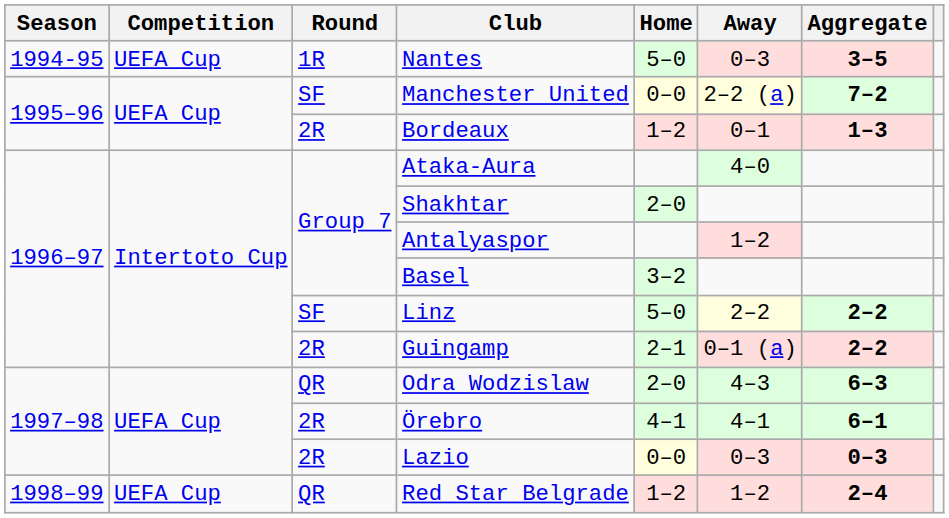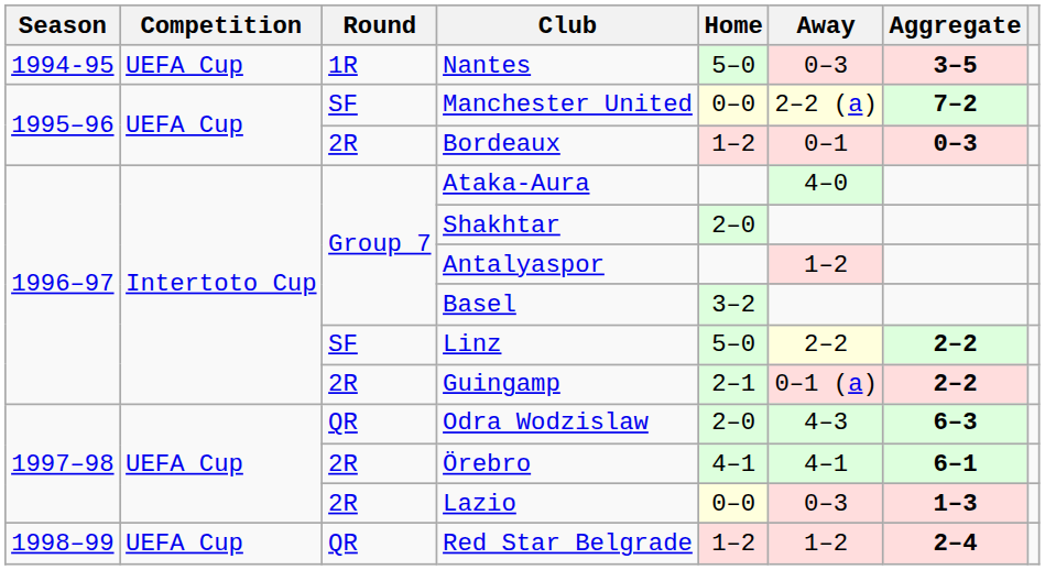 <table class="wikitable">
 <tr>
 <th>Season</th>
 <th>Competition</th>
 <th>Round</th>
 <th>Club</th>
 <th>Home</th>
 <th>Away</th>
 <th>Aggregate</th>
 <th></th>
 </tr>
 <tr>
 <td><a href='#'>1994-95</a></td>
 <td><a href='#'>UEFA Cup</a></td>
 <td><a href='#'>1R</a></td>
 <td> <a href='#'>Nantes</a></td>
 <td bgcolor="#ddffdd" style="text-align: center;">5–0</td>
 <td bgcolor="#ffdddd" style="text-align: center;">0–3</td>
 <td bgcolor="#ffdddd" style="text-align: center;"><strong>3–5</strong></td>
 <td></td>
 </tr>
 <tr>
 <td rowspan="2"><a href='#'>1995–96</a></td>
 <td rowspan="2"><a href='#'>UEFA Cup</a></td>
 <td><a href='#'>SF</a></td>
 <td> <a href='#'>Manchester United</a></td>
 <td bgcolor="#ffffdd" style="text-align: center;">0–0</td>
 <td bgcolor="#ffffdd" style="text-align: center;">2–2 (<a href='#'>a</a>)</td>
 <td bgcolor="#ddffdd" style="text-align: center;"><strong>7–2</strong></td>
 <td></td>
 </tr>
 <tr>
 <td><a href='#'>2R</a></td>
 <td> <a href='#'>Bordeaux</a></td>
 <td bgcolor="#ffdddd" style="text-align: center;">1–2</td>
 <td bgcolor="#ffdddd" style="text-align: center;">0–1</td>
-<td bgcolor="#ffdddd" style="text-align: center;"><strong>1–3</strong></td>
+<td bgcolor="#ffdddd" style="text-align: center;"><strong>0–3</strong></td>
 <td></td>
 </tr>
 <tr>
 <td rowspan="6"><a href='#'>1996–97</a></td>
 <td rowspan="6"><a href='#'>Intertoto Cup</a></td>
 <td rowspan="4"><a href='#'>Group 7</a></td>
 <td> <a href='#'>Ataka-Aura</a></td>
 <td></td>
 <td bgcolor="#ddffdd" style="text-align: center;">4–0</td>
 <td></td>
 <td></td>
 </tr>
 <tr>
 <td> <a href='#'>Shakhtar</a></td>
 <td bgcolor="#ddffdd" style="text-align: center;">2–0</td>
 <td></td>
 <td></td>
 <td></td>
 </tr>
 <tr>
 <td> <a href='#'>Antalyaspor</a></td>
 <td></td>
 <td bgcolor="#ffdddd" style="text-align: center;">1–2</td>
 <td></td>
 <td></td>
 </tr>
 <tr>
 <td> <a href='#'>Basel</a></td>
 <td bgcolor="#ddffdd" style="text-align: center;">3–2</td>
 <td></td>
 <td></td>
 <td></td>
 </tr>
 <tr>
 <td><a href='#'>SF</a></td>
 <td> <a href='#'>Linz</a></td>
 <td bgcolor="#ddffdd" style="text-align: center;">5–0</td>
 <td bgcolor="#ffffdd" style="text-align: center;">2–2</td>
 <td bgcolor="#ddffdd" style="text-align: center;"><strong>2–2</strong></td>
 <td></td>
 </tr>
 <tr>
 <td><a href='#'>2R</a></td>
 <td> <a href='#'>Guingamp</a></td>
 <td bgcolor="#ddffdd" style="text-align: center;">2–1</td>
 <td bgcolor="#ffdddd" style="text-align: center;">0–1 (<a href='#'>a</a>)</td>
 <td bgcolor="#ffdddd" style="text-align: center;"><strong>2–2</strong></td>
 <td></td>
 </tr>
 <tr>
 <td rowspan="3"><a href='#'>1997–98</a></td>
 <td rowspan="3"><a href='#'>UEFA Cup</a></td>
 <td><a href='#'>QR</a></td>
 <td> <a href='#'>Odra Wodzislaw</a></td>
 <td bgcolor="#ddffdd" style="text-align: center;">2–0</td>
 <td bgcolor="#ddffdd" style="text-align: center;">4–3</td>
 <td bgcolor="#ddffdd" style="text-align: center;"><strong>6–3</strong></td>
 <td></td>
 </tr>
 <tr>
 <td><a href='#'>2R</a></td>
 <td> <a href='#'>Örebro</a></td>
 <td bgcolor="#ddffdd" style="text-align: center;">4–1</td>
 <td bgcolor="#ddffdd" style="text-align: center;">4–1</td>
 <td bgcolor="#ddffdd" style="text-align: center;"><strong>6–1</strong></td>
 <td></td>
 </tr>
 <tr>
 <td><a href='#'>2R</a></td>
 <td> <a href='#'>Lazio</a></td>
 <td bgcolor="#ffffdd" style="text-align: center;">0–0</td>
 <td bgcolor="#ffdddd" style="text-align: center;">0–3</td>
-<td bgcolor="#ffdddd" style="text-align: center;"><strong>0–3</strong></td>
+<td bgcolor="#ffdddd" style="text-align: center;"><strong>1–3</strong></td>
 <td></td>
 </tr>
 <tr>
 <td><a href='#'>1998–99</a></td>
 <td><a href='#'>UEFA Cup</a></td>
 <td><a href='#'>QR</a></td>
 <td> <a href='#'>Red Star Belgrade</a></td>
 <td bgcolor="#ffdddd" style="text-align: center;">1–2</td>
 <td bgcolor="#ffdddd" style="text-align: center;">1–2</td>
 <td bgcolor="#ffdddd" style="text-align: center;"><strong>2–4</strong></td>
 <td></td>
 </tr>
 </table>
